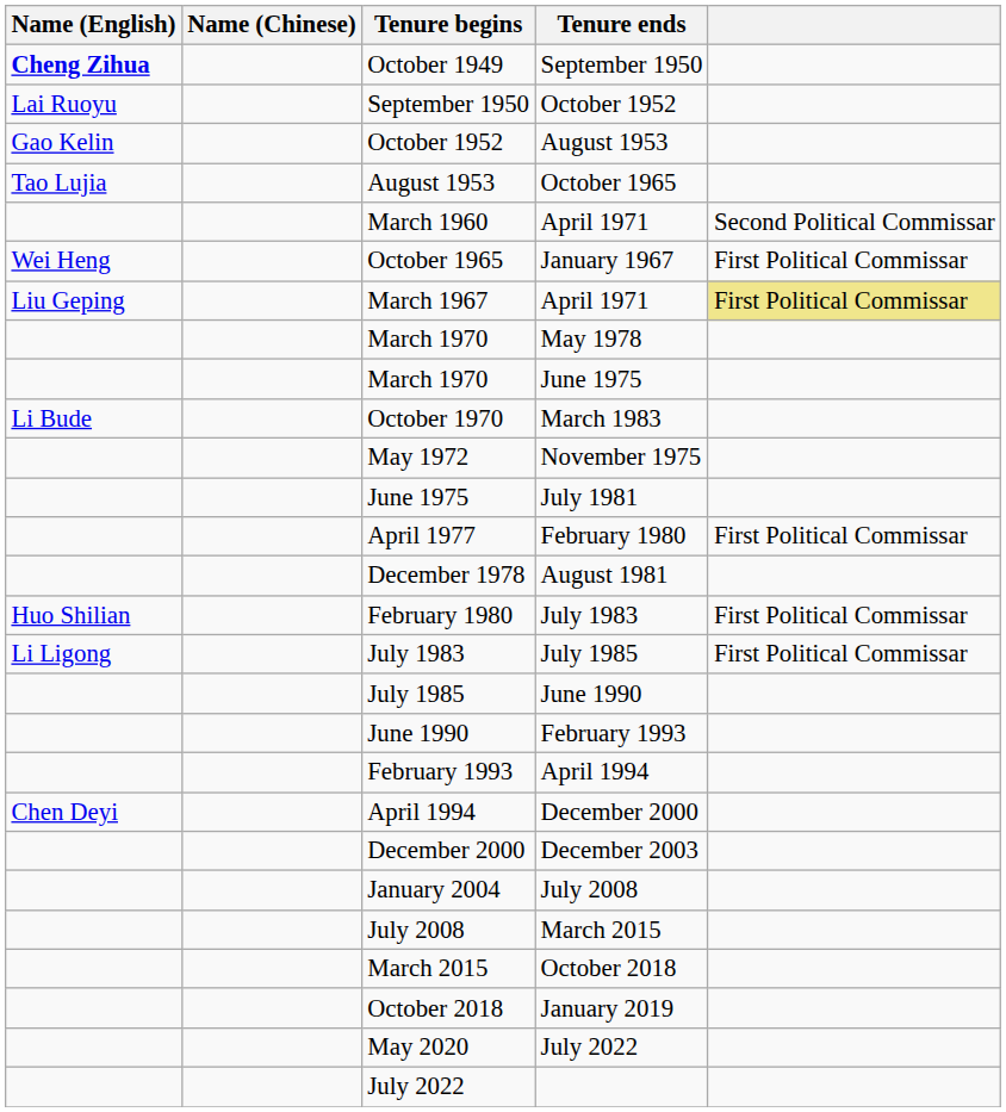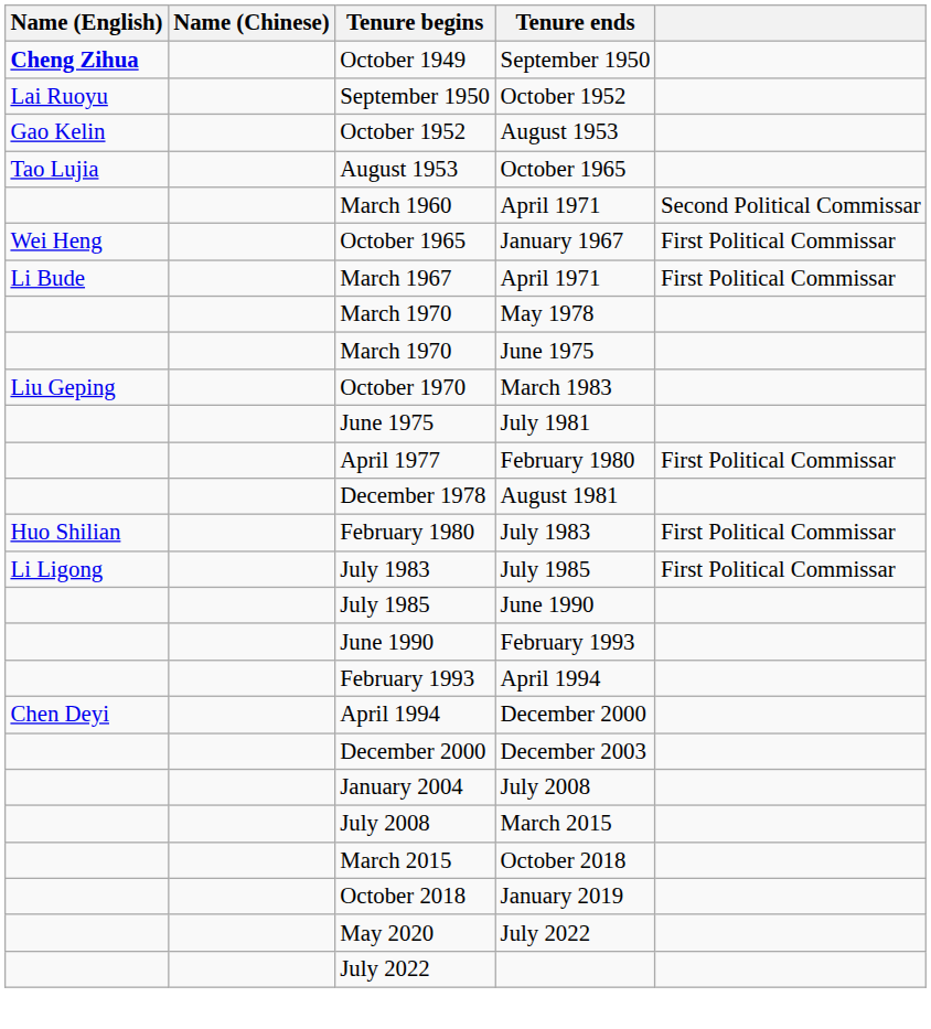 <table class="wikitable">
 <tr>
 <th>Name (English)</th>
 <th>Name (Chinese)</th>
 <th>Tenure begins</th>
 <th>Tenure ends</th>
 <th></th>
 </tr>
 <tr>
 <td><strong><a href='#'>Cheng Zihua</a></strong></td>
 <td></td>
 <td>October 1949</td>
 <td>September 1950</td>
 <td></td>
 </tr>
 <tr>
 <td><a href='#'>Lai Ruoyu</a></td>
 <td></td>
 <td>September 1950</td>
 <td>October 1952</td>
 <td></td>
 </tr>
 <tr>
 <td><a href='#'>Gao Kelin</a></td>
 <td></td>
 <td>October 1952</td>
 <td>August 1953</td>
 <td></td>
 </tr>
 <tr>
 <td><a href='#'>Tao Lujia</a></td>
 <td></td>
 <td>August 1953</td>
 <td>October 1965</td>
 <td></td>
 </tr>
 <tr>
 <td></td>
 <td></td>
 <td>March 1960</td>
 <td>April 1971</td>
 <td>Second Political Commissar</td>
 </tr>
 <tr>
 <td><a href='#'>Wei Heng</a></td>
 <td></td>
 <td>October 1965</td>
 <td>January 1967</td>
 <td>First Political Commissar</td>
 </tr>
 <tr>
-<td><a href='#'>Liu Geping</a></td>
+<td><a href='#'>Li Bude</a></td>
 <td></td>
 <td>March 1967</td>
 <td>April 1971</td>
-<td style="background: khaki;">First Political Commissar</td>
+<td>First Political Commissar</td>
 </tr>
 <tr>
 <td></td>
 <td></td>
 <td>March 1970</td>
 <td>May 1978</td>
 <td></td>
 </tr>
 <tr>
 <td></td>
 <td></td>
 <td>March 1970</td>
 <td>June 1975</td>
 <td></td>
 </tr>
 <tr>
-<td><a href='#'>Li Bude</a></td>
+<td><a href='#'>Liu Geping</a></td>
 <td></td>
 <td>October 1970</td>
 <td>March 1983</td>
-<td></td>
-</tr>
-<tr>
-<td></td>
-<td></td>
-<td>May 1972</td>
-<td>November 1975</td>
 <td></td>
 </tr>
 <tr>
 <td></td>
 <td></td>
 <td>June 1975</td>
 <td>July 1981</td>
 <td></td>
 </tr>
 <tr>
 <td></td>
 <td></td>
 <td>April 1977</td>
 <td>February 1980</td>
 <td>First Political Commissar</td>
 </tr>
 <tr>
 <td></td>
 <td></td>
 <td>December 1978</td>
 <td>August 1981</td>
 <td></td>
 </tr>
 <tr>
 <td><a href='#'>Huo Shilian</a></td>
 <td></td>
 <td>February 1980</td>
 <td>July 1983</td>
 <td>First Political Commissar</td>
 </tr>
 <tr>
 <td><a href='#'>Li Ligong</a></td>
 <td></td>
 <td>July 1983</td>
 <td>July 1985</td>
 <td>First Political Commissar</td>
 </tr>
 <tr>
 <td></td>
 <td></td>
 <td>July 1985</td>
 <td>June 1990</td>
 <td></td>
 </tr>
 <tr>
 <td></td>
 <td></td>
 <td>June 1990</td>
 <td>February 1993</td>
 <td></td>
 </tr>
 <tr>
 <td></td>
 <td></td>
 <td>February 1993</td>
 <td>April 1994</td>
 <td></td>
 </tr>
 <tr>
 <td><a href='#'>Chen Deyi</a></td>
 <td></td>
 <td>April 1994</td>
 <td>December 2000</td>
 <td></td>
 </tr>
 <tr z>
 <td></td>
 <td></td>
 <td>December 2000</td>
 <td>December 2003</td>
 <td></td>
 </tr>
 <tr>
 <td></td>
 <td></td>
 <td>January 2004</td>
 <td>July 2008</td>
 <td></td>
 </tr>
 <tr>
 <td></td>
 <td></td>
 <td>July 2008</td>
 <td>March 2015</td>
 <td></td>
 </tr>
 <tr>
 <td></td>
 <td></td>
 <td>March 2015</td>
 <td>October 2018</td>
 <td></td>
 </tr>
 <tr>
 <td></td>
 <td></td>
 <td>October 2018</td>
 <td>January 2019</td>
 <td></td>
 </tr>
 <tr>
 <td></td>
 <td></td>
 <td>May 2020</td>
 <td>July 2022</td>
 <td></td>
 </tr>
 <tr>
 <td></td>
 <td></td>
 <td>July 2022</td>
 <td></td>
 <td></td>
 </tr>
 </table>
